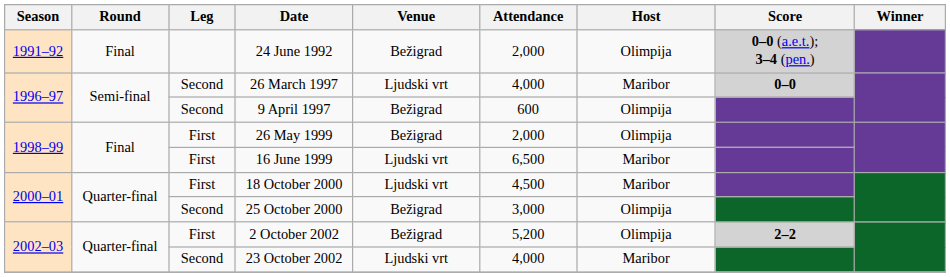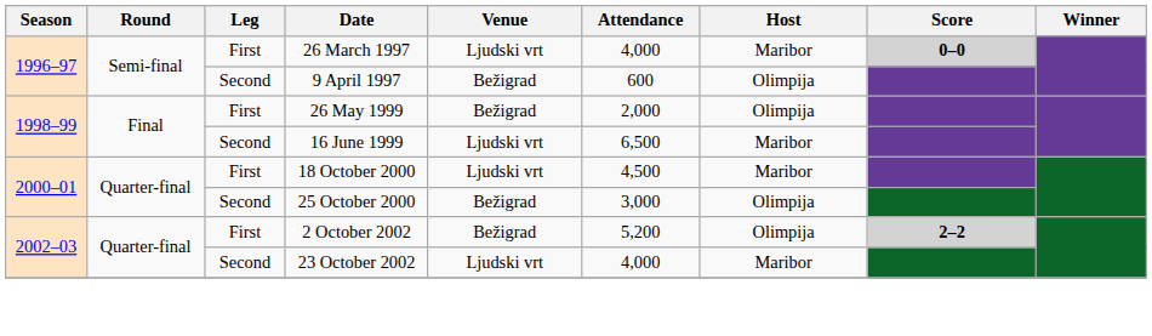 <table class="wikitable" style="text-align: center; font-size: 12px">
 <tr bgcolor=#CADCFB>
 <th width="50">Season</th>
 <th width="75">Round</th>
 <th width="50">Leg</th>
 <th width="92">Date</th>
 <th width="100">Venue</th>
 <th width="75">Attendance</th>
 <th width="110">Host</th>
 <th width="110">Score</th>
 <th width="70">Winner</th>
 </tr>
 <tr>
-<td bgcolor=#ffe4c4 align="center"><a href='#'>1991–92</a></td>
-<td>Final</td>
-<td></td>
-<td>24 June 1992</td>
-<td>Bežigrad</td>
-<td>2,000</td>
-<td>Olimpija</td>
-<td style="background-color:#D3D3D3"><strong>0–0</strong> (<a href='#'>a.e.t.</a>);<br> <strong>3–4</strong> (<a href='#'>pen.</a>)</td>
-<td style="background-color:#653A97"></td>
-</tr>
-<tr>
 <td bgcolor=#ffe4c4 rowspan=2 align="center"><a href='#'>1996–97</a></td>
 <td rowspan=2>Semi-final</td>
-<td>Second</td>
+<td>First</td>
 <td>26 March 1997</td>
 <td>Ljudski vrt</td>
 <td>4,000</td>
 <td>Maribor</td>
 <td style="background-color:#D3D3D3"><strong>0–0</strong></td>
 <td rowspan=2 style="background-color:#653A97"></td>
 </tr>
 <tr>
 <td>Second</td>
 <td>9 April 1997</td>
 <td>Bežigrad</td>
 <td>600</td>
 <td>Olimpija</td>
 <td style="background-color:#653A97"></td>
 </tr>
 <tr>
 <td bgcolor=#ffe4c4 rowspan=2 align="center"><a href='#'>1998–99</a></td>
 <td rowspan=2>Final</td>
 <td>First</td>
 <td>26 May 1999</td>
 <td>Bežigrad</td>
 <td>2,000</td>
 <td>Olimpija</td>
 <td style="background-color:#653A97"></td>
 <td rowspan=2 style="background-color:#653A97"></td>
 </tr>
 <tr>
-<td>First</td>
+<td>Second</td>
 <td>16 June 1999</td>
 <td>Ljudski vrt</td>
 <td>6,500</td>
 <td>Maribor</td>
 <td style="background-color:#653A97"></td>
 </tr>
 <tr>
 <td bgcolor=#ffe4c4 rowspan=2 align="center"><a href='#'>2000–01</a></td>
 <td rowspan=2>Quarter-final</td>
 <td>First</td>
 <td>18 October 2000</td>
 <td>Ljudski vrt</td>
 <td>4,500</td>
 <td>Maribor</td>
 <td style="background-color:#653A97"></td>
 <td rowspan=2 style="background-color:#0c6629"></td>
 </tr>
 <tr>
 <td>Second</td>
 <td>25 October 2000</td>
 <td>Bežigrad</td>
 <td>3,000</td>
 <td>Olimpija</td>
 <td style="background-color:#0c6629"></td>
 </tr>
 <tr>
 <td bgcolor=#ffe4c4 rowspan=2 align="center"><a href='#'>2002–03</a></td>
 <td rowspan=2>Quarter-final</td>
 <td>First</td>
 <td>2 October 2002</td>
 <td>Bežigrad</td>
 <td>5,200</td>
 <td>Olimpija</td>
 <td style="background-color:#D3D3D3"><strong>2–2</strong></td>
 <td rowspan=2 style="background-color:#0c6629"></td>
 </tr>
 <tr>
 <td>Second</td>
 <td>23 October 2002</td>
 <td>Ljudski vrt</td>
 <td>4,000</td>
 <td>Maribor</td>
 <td style="background-color:#0c6629"></td>
 </tr>
 <tr>
 </tr>
 </table>
